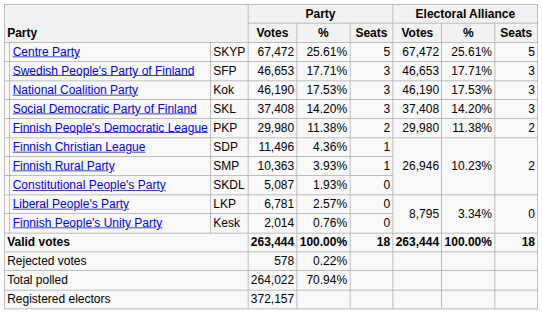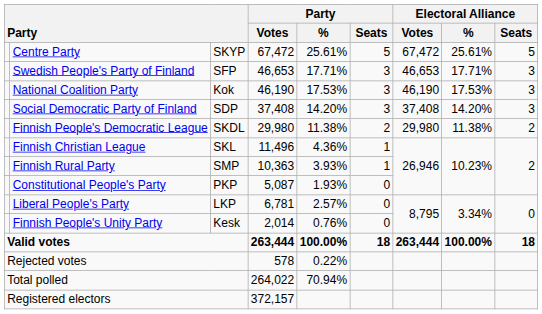 <table class="wikitable" border="1" style="text-align:right;">
 <tr>
 <th style="text-align:left;" valign=bottom rowspan=2 colspan=3>Party</th>
 <th colspan=3>Party</th>
 <th colspan=3>Electoral Alliance</th>
 </tr>
 <tr>
 <th align=center valign=bottom width="50">Votes</th>
 <th align=center valign=bottom width="50">%</th>
 <th align=center valign=bottom width="50">Seats</th>
 <th align=center valign=bottom width="50">Votes</th>
 <th align=center valign=bottom width="50">%</th>
 <th align=center valign=bottom width="50">Seats</th>
 </tr>
 <tr>
 <td></td>
 <td align=left><a href='#'>Centre Party</a></td>
 <td align=left>SKYP</td>
 <td>67,472</td>
 <td>25.61%</td>
 <td>5</td>
 <td>67,472</td>
 <td>25.61%</td>
 <td>5</td>
 </tr>
 <tr>
 <td></td>
 <td align=left><a href='#'>Swedish People's Party of Finland</a></td>
 <td align=left>SFP</td>
 <td>46,653</td>
 <td>17.71%</td>
 <td>3</td>
 <td>46,653</td>
 <td>17.71%</td>
 <td>3</td>
 </tr>
 <tr>
 <td></td>
 <td align=left><a href='#'>National Coalition Party</a></td>
 <td align=left>Kok</td>
 <td>46,190</td>
 <td>17.53%</td>
 <td>3</td>
 <td>46,190</td>
 <td>17.53%</td>
 <td>3</td>
 </tr>
 <tr>
 <td></td>
 <td align=left style="white-space: nowrap;"><a href='#'>Social Democratic Party of Finland</a></td>
-<td align=left>SKL</td>
+<td align=left>SDP</td>
 <td>37,408</td>
 <td>14.20%</td>
 <td>3</td>
 <td>37,408</td>
 <td>14.20%</td>
 <td>3</td>
 </tr>
 <tr>
 <td></td>
 <td align=left><a href='#'>Finnish People's Democratic League</a></td>
-<td align=left>PKP</td>
+<td align=left>SKDL</td>
 <td>29,980</td>
 <td>11.38%</td>
 <td>2</td>
 <td>29,980</td>
 <td>11.38%</td>
 <td>2</td>
 </tr>
 <tr>
 <td></td>
 <td align=left><a href='#'>Finnish Christian League</a></td>
-<td align=left>SDP</td>
+<td align=left>SKL</td>
 <td>11,496</td>
 <td>4.36%</td>
 <td>1</td>
 <td rowspan=3>26,946</td>
 <td rowspan=3>10.23%</td>
 <td rowspan=3>2</td>
 </tr>
 <tr>
 <td></td>
 <td align=left><a href='#'>Finnish Rural Party</a></td>
 <td align=left>SMP</td>
 <td>10,363</td>
 <td>3.93%</td>
 <td>1</td>
 </tr>
 <tr>
 <td></td>
 <td align=left><a href='#'>Constitutional People's Party</a></td>
-<td align=left>SKDL</td>
+<td align=left>PKP</td>
 <td>5,087</td>
 <td>1.93%</td>
 <td>0</td>
 </tr>
 <tr>
 <td></td>
 <td align=left><a href='#'>Liberal People's Party</a></td>
 <td align=left>LKP</td>
 <td>6,781</td>
 <td>2.57%</td>
 <td>0</td>
 <td rowspan=2>8,795</td>
 <td rowspan=2>3.34%</td>
 <td rowspan=2>0</td>
 </tr>
 <tr>
 <td></td>
 <td align=left><a href='#'>Finnish People's Unity Party</a></td>
 <td align=left>Kesk</td>
 <td>2,014</td>
 <td>0.76%</td>
 <td>0</td>
 </tr>
 <tr style="font-weight:bold">
 <td align=left colspan=3>Valid votes</td>
 <td>263,444</td>
 <td>100.00%</td>
 <td>18</td>
 <td>263,444</td>
 <td>100.00%</td>
 <td>18</td>
 </tr>
 <tr>
 <td align=left colspan=3>Rejected votes</td>
 <td>578</td>
 <td>0.22%</td>
 <td></td>
 <td></td>
 <td></td>
 <td></td>
 </tr>
 <tr>
 <td align=left colspan=3>Total polled</td>
 <td>264,022</td>
 <td>70.94%</td>
 <td></td>
 <td></td>
 <td></td>
 <td></td>
 </tr>
 <tr>
 <td align=left colspan=3>Registered electors</td>
 <td>372,157</td>
 <td></td>
 <td></td>
 <td></td>
 <td></td>
 <td></td>
 </tr>
 </table>
